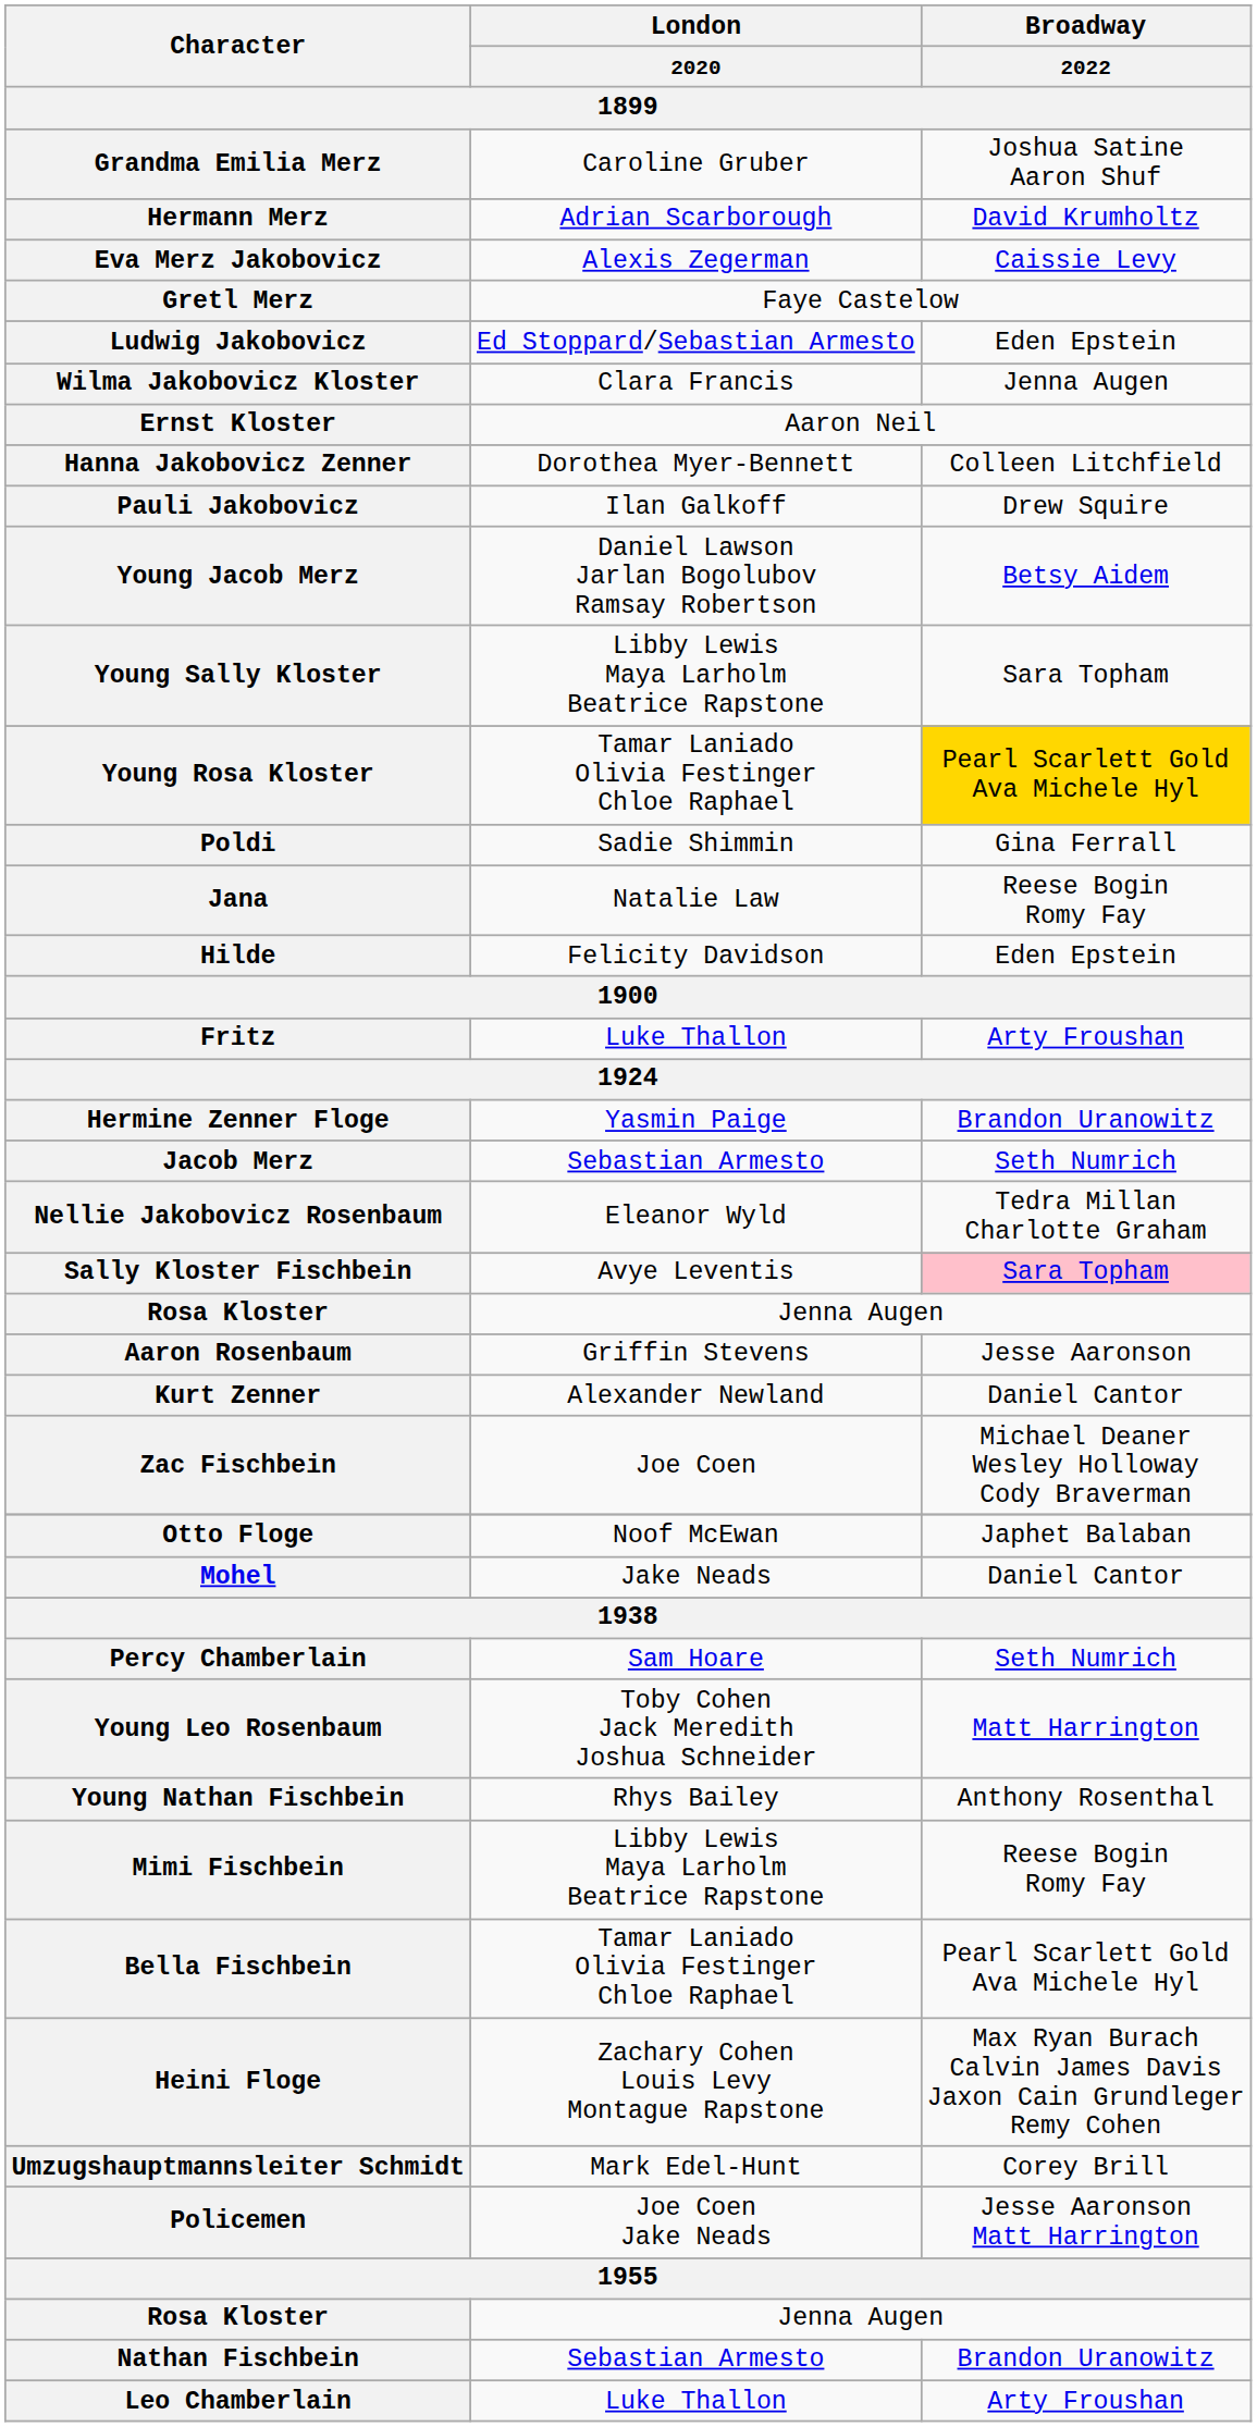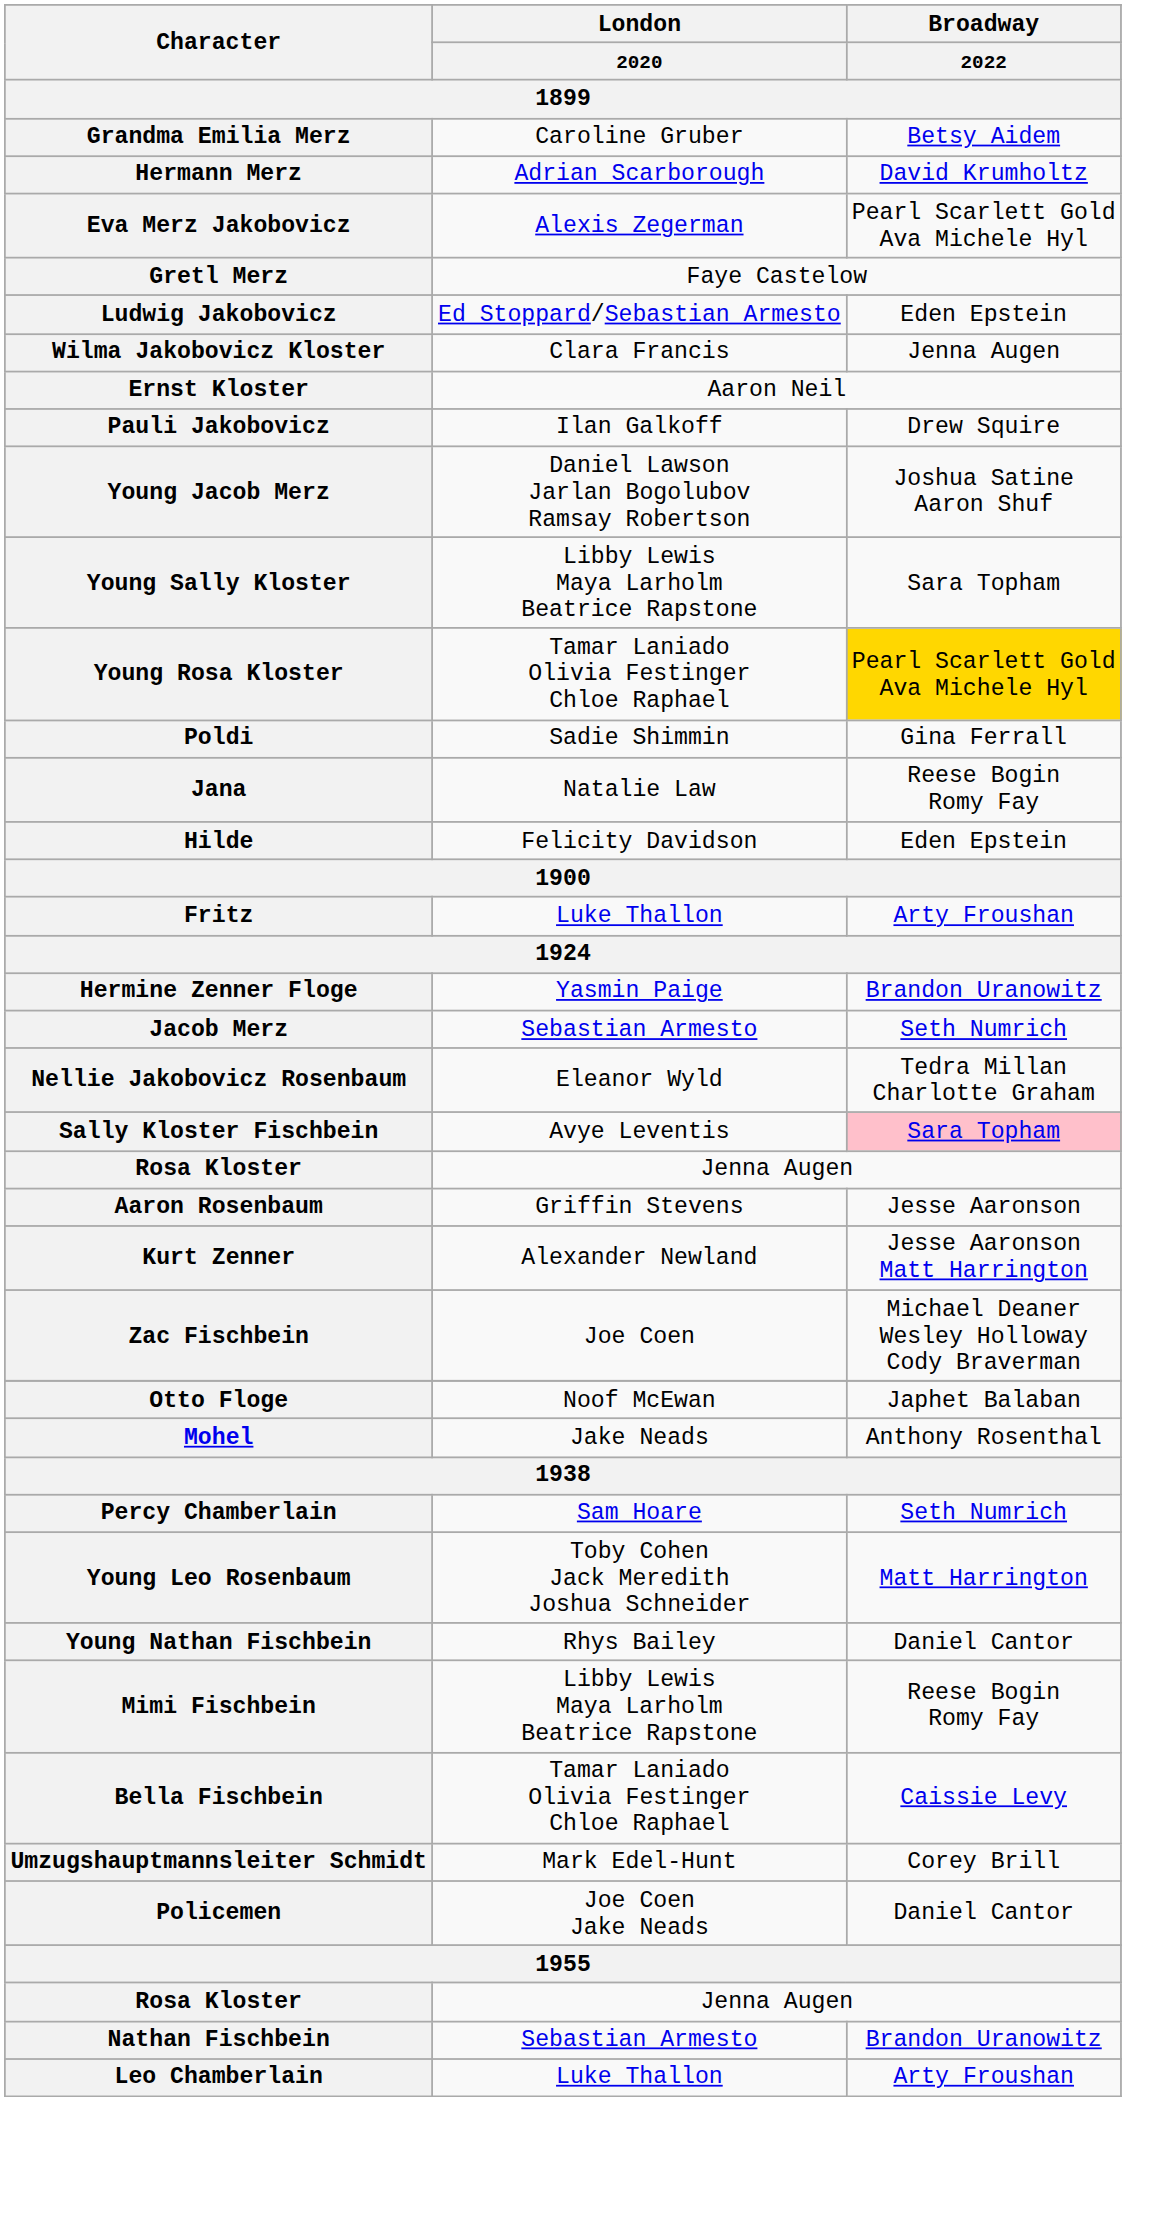 <table class="wikitable" style="width:1000;">
 <tr>
 <th rowspan="2">Character</th>
 <th>London</th>
 <th>Broadway</th>
 </tr>
 <tr>
 <th><small>2020</small></th>
 <th><small>2022</small></th>
 </tr>
 <tr>
 <th colspan='3' align=center>1899</th>
 </tr>
 <tr>
 <th>Grandma Emilia Merz</th>
 <td colspan='1' align=center>Caroline Gruber</td>
-<td colspan='1' align=center>Joshua Satine<br>Aaron Shuf</td>
+<td colspan='1' align=center><a href='#'>Betsy Aidem</a></td>
 </tr>
 <tr>
 <th>Hermann Merz</th>
 <td colspan='1' align=center><a href='#'>Adrian Scarborough</a></td>
 <td colspan='1' align=center><a href='#'>David Krumholtz</a></td>
 </tr>
 <tr>
 <th>Eva Merz Jakobovicz</th>
 <td colspan='1' align=center><a href='#'>Alexis Zegerman</a></td>
-<td colspan='1' align=center><a href='#'>Caissie Levy</a></td>
+<td colspan='1' align=center>Pearl Scarlett Gold<br>Ava Michele Hyl</td>
 </tr>
 <tr>
 <th>Gretl Merz</th>
 <td colspan='2' align=center>Faye Castelow</td>
 </tr>
 <tr>
 <th>Ludwig Jakobovicz</th>
 <td colspan='1' align=center><a href='#'>Ed Stoppard</a>/<a href='#'>Sebastian Armesto</a></td>
 <td colspan='1' align=center>Eden Epstein</td>
 </tr>
 <tr>
 <th>Wilma Jakobovicz Kloster</th>
 <td colspan='1' align=center>Clara Francis</td>
 <td colspan='1' align=center>Jenna Augen</td>
 </tr>
 <tr>
 <th>Ernst Kloster</th>
 <td colspan='2' align=center>Aaron Neil</td>
 </tr>
 <tr>
-<th>Hanna Jakobovicz Zenner</th>
-<td colspan='1' align=center>Dorothea Myer-Bennett</td>
-<td colspan='1' align=center>Colleen Litchfield</td>
-</tr>
-<tr>
 <th>Pauli Jakobovicz</th>
 <td colspan='1' align=center>Ilan Galkoff</td>
 <td colspan='1' align=center>Drew Squire</td>
 </tr>
 <tr>
 <th>Young Jacob Merz</th>
 <td colspan='1' align=center>Daniel Lawson<br>Jarlan Bogolubov<br>Ramsay Robertson</td>
-<td colspan='1' align=center><a href='#'>Betsy Aidem</a></td>
+<td colspan='1' align=center>Joshua Satine<br>Aaron Shuf</td>
 </tr>
 <tr>
 <th>Young Sally Kloster</th>
 <td colspan='1' align=center>Libby Lewis<br>Maya Larholm<br>Beatrice Rapstone</td>
 <td colspan='1' align=center>Sara Topham</td>
 </tr>
 <tr>
 <th>Young Rosa Kloster</th>
 <td colspan='1' align=center>Tamar Laniado<br>Olivia Festinger<br>Chloe Raphael</td>
 <td colspan='1' align=center style="background: gold;">Pearl Scarlett Gold<br>Ava Michele Hyl</td>
 </tr>
 <tr>
 <th>Poldi</th>
 <td colspan='1' align=center>Sadie Shimmin</td>
 <td colspan='1' align=center>Gina Ferrall</td>
 </tr>
 <tr>
 <th>Jana</th>
 <td colspan='1' align=center>Natalie Law</td>
 <td colspan='1' align=center>Reese Bogin<br>Romy Fay</td>
 </tr>
 <tr>
 <th>Hilde</th>
 <td colspan='1' align=center>Felicity Davidson</td>
 <td align="center">Eden Epstein</td>
 </tr>
 <tr>
 <th colspan='3' align=center>1900</th>
 </tr>
 <tr>
 <th>Fritz</th>
 <td colspan='1' align=center><a href='#'>Luke Thallon</a></td>
 <td colspan='1' align=center><a href='#'>Arty Froushan</a></td>
 </tr>
 <tr>
 <th colspan='3' align=center>1924</th>
 </tr>
 <tr>
 <th>Hermine Zenner Floge</th>
 <td colspan='1' align=center><a href='#'>Yasmin Paige</a></td>
 <td colspan='1' align=center><a href='#'>Brandon Uranowitz</a></td>
 </tr>
 <tr>
 <th>Jacob Merz</th>
 <td colspan='1' align=center><a href='#'>Sebastian Armesto</a></td>
 <td colspan='1' align=center><a href='#'>Seth Numrich</a></td>
 </tr>
 <tr>
 <th>Nellie Jakobovicz Rosenbaum</th>
 <td colspan='1' align=center>Eleanor Wyld</td>
 <td colspan='1' align=center>Tedra Millan<br>Charlotte Graham</td>
 </tr>
 <tr>
 <th>Sally Kloster Fischbein</th>
 <td colspan='1' align=center>Avye Leventis</td>
 <td colspan='1' align=center style="background: pink;"><a href='#'>Sara Topham</a></td>
 </tr>
 <tr>
 <th>Rosa Kloster</th>
 <td colspan='2' align=center>Jenna Augen</td>
 </tr>
 <tr>
 <th>Aaron Rosenbaum</th>
 <td colspan='1' align=center>Griffin Stevens</td>
 <td colspan='1' align=center>Jesse Aaronson</td>
 </tr>
 <tr>
 <th>Kurt Zenner</th>
 <td colspan='1' align=center>Alexander Newland</td>
-<td colspan='1' align=center>Daniel Cantor</td>
+<td colspan='1' align=center>Jesse Aaronson <br> <a href='#'>Matt Harrington</a></td>
 </tr>
 <tr>
 <th>Zac Fischbein</th>
 <td colspan='1' align=center>Joe Coen</td>
 <td colspan='1' align=center>Michael Deaner<br>Wesley Holloway<br>Cody Braverman</td>
 </tr>
 <tr>
 </tr>
 <tr>
 <th>Otto Floge</th>
 <td colspan='1' align=center>Noof McEwan</td>
 <td colspan='1' align=center>Japhet Balaban</td>
 </tr>
 <tr>
 <th><a href='#'>Mohel</a></th>
 <td colspan='1' align=center>Jake Neads</td>
-<td colspan='1' align=center>Daniel Cantor</td>
+<td colspan='1' align=center>Anthony Rosenthal</td>
 </tr>
 <tr>
 <th colspan='3' align=center>1938</th>
 </tr>
 <tr>
 <th>Percy Chamberlain</th>
 <td colspan='1' align=center><a href='#'>Sam Hoare</a></td>
 <td colspan='1' align=center><a href='#'>Seth Numrich</a></td>
 </tr>
 <tr>
 <th>Young Leo Rosenbaum</th>
 <td colspan='1' align=center>Toby Cohen<br>Jack Meredith<br>Joshua Schneider</td>
 <td colspan='1' align=center><a href='#'>Matt Harrington</a></td>
 </tr>
 <tr>
 <th>Young Nathan Fischbein</th>
 <td colspan='1' align=center>Rhys Bailey</td>
-<td colspan='1' align=center>Anthony Rosenthal</td>
+<td colspan='1' align=center>Daniel Cantor</td>
 </tr>
 <tr>
 <th>Mimi Fischbein</th>
 <td colspan='1' align=center>Libby Lewis<br>Maya Larholm<br>Beatrice Rapstone</td>
 <td colspan='1' align=center>Reese Bogin<br>Romy Fay</td>
 </tr>
 <tr>
 <th>Bella Fischbein</th>
 <td colspan='1' align=center>Tamar Laniado<br>Olivia Festinger<br>Chloe Raphael</td>
-<td colspan='1' align=center>Pearl Scarlett Gold<br>Ava Michele Hyl</td>
-</tr>
-<tr>
-<th>Heini Floge</th>
-<td colspan='1' align=center>Zachary Cohen<br>Louis Levy<br>Montague Rapstone</td>
-<td colspan='1' align=center>Max Ryan Burach<br>Calvin James Davis<br>Jaxon Cain Grundleger<br>Remy Cohen</td>
+<td colspan='1' align=center><a href='#'>Caissie Levy</a></td>
 </tr>
 <tr>
 <th>Umzugshauptmannsleiter Schmidt</th>
 <td colspan='1' align=center>Mark Edel-Hunt</td>
 <td colspan='1' align=center>Corey Brill</td>
 </tr>
 <tr>
 <th>Policemen</th>
 <td colspan='1' align=center>Joe Coen <br> Jake Neads</td>
-<td colspan='1' align=center>Jesse Aaronson <br> <a href='#'>Matt Harrington</a></td>
+<td colspan='1' align=center>Daniel Cantor</td>
 </tr>
 <tr>
 <th colspan='3' align=center>1955</th>
 </tr>
 <tr>
 <th>Rosa Kloster</th>
 <td colspan='2' align=center>Jenna Augen</td>
 </tr>
 <tr>
 <th>Nathan Fischbein</th>
 <td colspan='1' align=center><a href='#'>Sebastian Armesto</a></td>
 <td colspan='1' align=center><a href='#'>Brandon Uranowitz</a></td>
 </tr>
 <tr>
 <th>Leo Chamberlain</th>
 <td colspan='1' align=center><a href='#'>Luke Thallon</a></td>
 <td colspan='1' align=center><a href='#'>Arty Froushan</a></td>
 </tr>
 </table>
